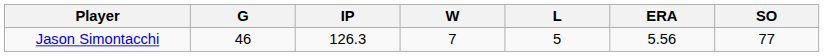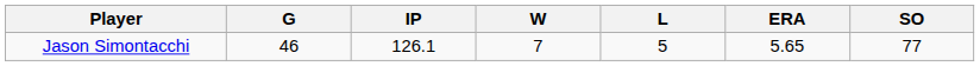 <table class="wikitable sortable">
 <tr>
 <th bgcolor="#DDDDFF" width="16%">Player</th>
 <th bgcolor="#DDDDFF" width="9%">G</th>
 <th bgcolor="#DDDDFF" width="9%">IP</th>
 <th bgcolor="#DDDDFF" width="9%">W</th>
 <th bgcolor="#DDDDFF" width="9%">L</th>
 <th bgcolor="#DDDDFF" width="9%">ERA</th>
 <th bgcolor="#DDDDFF" width="9%">SO</th>
 </tr>
 <tr align="center">
 <td><a href='#'>Jason Simontacchi</a></td>
 <td>46</td>
-<td>126.3</td>
+<td>126.1</td>
 <td>7</td>
 <td>5</td>
-<td>5.56</td>
+<td>5.65</td>
 <td>77</td>
 </tr>
 </table>
